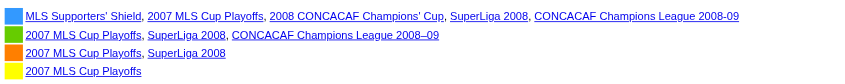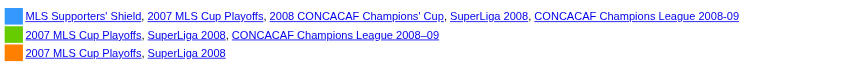 <table width=80%>
 <tr>
 <td style="width: 20px;"></td>
 <td bgcolor=#ffffff></td>
 </tr>
 <tr>
 <td bgcolor=#3399FF></td>
 <td bgcolor=#ffffff><small><a href='#'>MLS Supporters' Shield</a>, <a href='#'>2007 MLS Cup Playoffs</a>, <a href='#'>2008 CONCACAF Champions' Cup</a>, <a href='#'>SuperLiga 2008</a>, <a href='#'>CONCACAF Champions League 2008-09</a></small></td>
 </tr>
 <tr>
 <td bgcolor=#66CC00></td>
 <td bgcolor=#ffffff><small><a href='#'>2007 MLS Cup Playoffs</a>, <a href='#'>SuperLiga 2008</a>, <a href='#'>CONCACAF Champions League 2008–09</a></small></td>
 </tr>
 <tr>
 <td bgcolor=#FF7F00></td>
 <td bgcolor=#ffffff><small><a href='#'>2007 MLS Cup Playoffs</a>, <a href='#'>SuperLiga 2008</a></small></td>
 </tr>
-<tr>
-<td bgcolor=#FFFF00></td>
-<td bgcolor=#ffffff><small><a href='#'>2007 MLS Cup Playoffs</a></small></td>
-</tr>
 </table>
